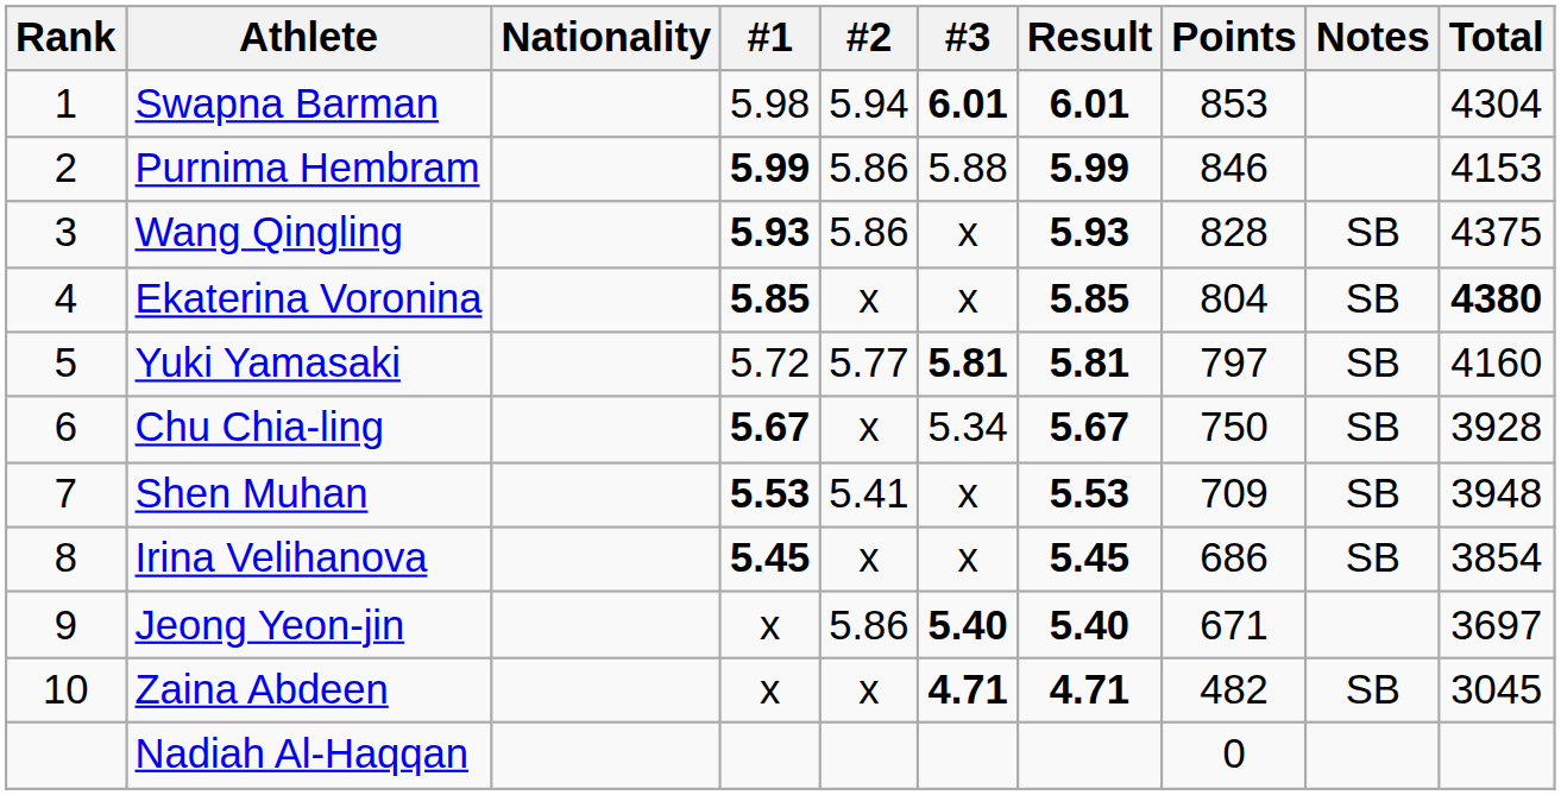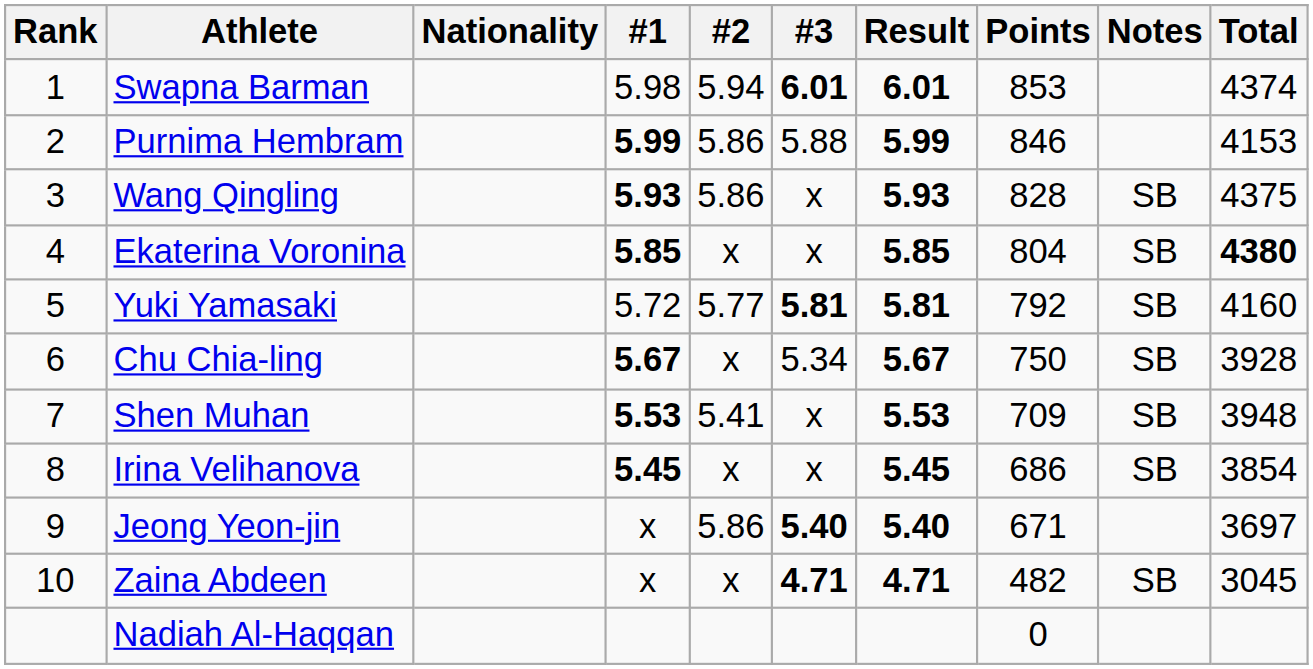 <table class="wikitable sortable" style="text-align:center">
 <tr>
 <th>Rank</th>
 <th>Athlete</th>
 <th>Nationality</th>
 <th>#1</th>
 <th>#2</th>
 <th>#3</th>
 <th>Result</th>
 <th>Points</th>
 <th>Notes</th>
 <th>Total</th>
 </tr>
 <tr>
 <td>1</td>
 <td align=left><a href='#'>Swapna Barman</a></td>
 <td align=left></td>
 <td>5.98</td>
 <td>5.94</td>
 <td><strong>6.01</strong></td>
 <td><strong>6.01</strong></td>
 <td>853</td>
 <td></td>
-<td>4304</td>
+<td>4374</td>
 </tr>
 <tr>
 <td>2</td>
 <td align=left><a href='#'>Purnima Hembram</a></td>
 <td align=left></td>
 <td><strong>5.99</strong></td>
 <td>5.86</td>
 <td>5.88</td>
 <td><strong>5.99</strong></td>
 <td>846</td>
 <td></td>
 <td>4153</td>
 </tr>
 <tr>
 <td>3</td>
 <td align=left><a href='#'>Wang Qingling</a></td>
 <td align=left></td>
 <td><strong>5.93</strong></td>
 <td>5.86</td>
 <td>x</td>
 <td><strong>5.93</strong></td>
 <td>828</td>
 <td>SB</td>
 <td>4375</td>
 </tr>
 <tr>
 <td>4</td>
 <td align=left><a href='#'>Ekaterina Voronina</a></td>
 <td align=left></td>
 <td><strong>5.85</strong></td>
 <td>x</td>
 <td>x</td>
 <td><strong>5.85</strong></td>
 <td>804</td>
 <td>SB</td>
 <td><strong>4380</strong></td>
 </tr>
 <tr>
 <td>5</td>
 <td align=left><a href='#'>Yuki Yamasaki</a></td>
 <td align=left></td>
 <td>5.72</td>
 <td>5.77</td>
 <td><strong>5.81</strong></td>
 <td><strong>5.81</strong></td>
-<td>797</td>
+<td>792</td>
 <td>SB</td>
 <td>4160</td>
 </tr>
 <tr>
 <td>6</td>
 <td align=left><a href='#'>Chu Chia-ling</a></td>
 <td align=left></td>
 <td><strong>5.67</strong></td>
 <td>x</td>
 <td>5.34</td>
 <td><strong>5.67</strong></td>
 <td>750</td>
 <td>SB</td>
 <td>3928</td>
 </tr>
 <tr>
 <td>7</td>
 <td align=left><a href='#'>Shen Muhan</a></td>
 <td align=left></td>
 <td><strong>5.53</strong></td>
 <td>5.41</td>
 <td>x</td>
 <td><strong>5.53</strong></td>
 <td>709</td>
 <td>SB</td>
 <td>3948</td>
 </tr>
 <tr>
 <td>8</td>
 <td align=left><a href='#'>Irina Velihanova</a></td>
 <td align=left></td>
 <td><strong>5.45</strong></td>
 <td>x</td>
 <td>x</td>
 <td><strong>5.45</strong></td>
 <td>686</td>
 <td>SB</td>
 <td>3854</td>
 </tr>
 <tr>
 <td>9</td>
 <td align=left><a href='#'>Jeong Yeon-jin</a></td>
 <td align=left></td>
 <td>x</td>
 <td>5.86</td>
 <td><strong>5.40</strong></td>
 <td><strong>5.40</strong></td>
 <td>671</td>
 <td></td>
 <td>3697</td>
 </tr>
 <tr>
 <td>10</td>
 <td align=left><a href='#'>Zaina Abdeen</a></td>
 <td align=left></td>
 <td>x</td>
 <td>x</td>
 <td><strong>4.71</strong></td>
 <td><strong>4.71</strong></td>
 <td>482</td>
 <td>SB</td>
 <td>3045</td>
 </tr>
 <tr>
 <td></td>
 <td align=left><a href='#'>Nadiah Al-Haqqan</a></td>
 <td align=left></td>
 <td></td>
 <td></td>
 <td></td>
 <td><strong></strong></td>
 <td>0</td>
 <td></td>
 <td></td>
 </tr>
 </table>
